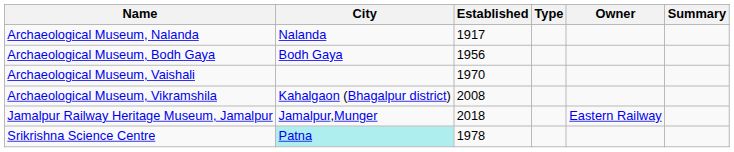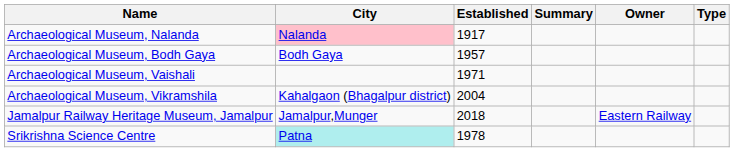 <table class="wikitable sortable">
 <tr>
 <th>Name</th>
 <th>City</th>
 <th>Established</th>
+<th>Summary</th>
+<th>Owner</th>
 <th>Type</th>
-<th>Owner</th>
-<th>Summary</th>
 </tr>
 <tr>
 <td><a href='#'>Archaeological Museum, Nalanda</a></td>
-<td><a href='#'>Nalanda</a></td>
+<td style="background: pink;"><a href='#'>Nalanda</a></td>
 <td>1917</td>
 <td></td>
 <td></td>
 <td></td>
 </tr>
 <tr>
 <td><a href='#'>Archaeological Museum, Bodh Gaya</a></td>
 <td><a href='#'>Bodh Gaya</a></td>
-<td>1956</td>
+<td>1957</td>
 <td></td>
 <td></td>
 <td></td>
 </tr>
 <tr>
 <td><a href='#'>Archaeological Museum, Vaishali</a></td>
 <td></td>
-<td>1970</td>
+<td>1971</td>
 <td></td>
 <td></td>
 <td></td>
 </tr>
 <tr>
 <td><a href='#'>Archaeological Museum, Vikramshila</a></td>
 <td><a href='#'>Kahalgaon</a> (<a href='#'>Bhagalpur district</a>)</td>
-<td>2008</td>
+<td>2004</td>
 <td></td>
 <td></td>
 <td></td>
 </tr>
 <tr>
 <td><a href='#'>Jamalpur Railway Heritage Museum, Jamalpur</a></td>
 <td><a href='#'>Jamalpur</a>,<a href='#'>Munger</a></td>
 <td>2018</td>
 <td></td>
 <td><a href='#'>Eastern Railway</a></td>
 <td></td>
 </tr>
 <tr>
 <td><a href='#'>Srikrishna Science Centre</a></td>
 <td style="background: paleturquoise;"><a href='#'>Patna</a></td>
 <td>1978</td>
 <td></td>
 <td></td>
 <td></td>
 </tr>
 </table>
